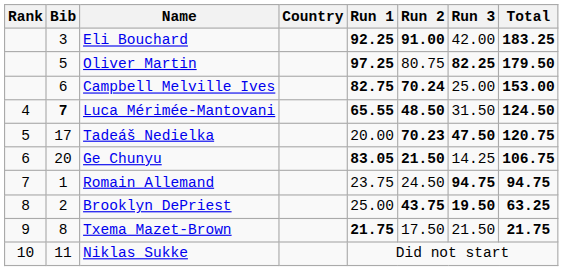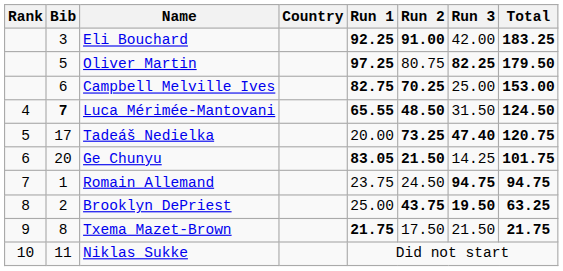 <table class="wikitable sortable" style="text-align:center">
 <tr>
 <th>Rank</th>
 <th>Bib</th>
 <th>Name</th>
 <th>Country</th>
 <th>Run 1</th>
 <th>Run 2</th>
 <th>Run 3</th>
 <th>Total</th>
 </tr>
 <tr>
 <td></td>
 <td>3</td>
 <td align=left><a href='#'>Eli Bouchard</a></td>
 <td align=left></td>
 <td><strong>92.25</strong></td>
 <td><strong>91.00</strong></td>
 <td>42.00</td>
 <td><strong>183.25</strong></td>
 </tr>
 <tr>
 <td></td>
 <td>5</td>
 <td align=left><a href='#'>Oliver Martin</a></td>
 <td align=left></td>
 <td><strong>97.25</strong></td>
 <td>80.75</td>
 <td><strong>82.25</strong></td>
 <td><strong>179.50</strong></td>
 </tr>
 <tr>
 <td></td>
 <td>6</td>
 <td align=left><a href='#'>Campbell Melville Ives</a></td>
 <td align=left></td>
 <td><strong>82.75</strong></td>
-<td><strong>70.24</strong></td>
+<td><strong>70.25</strong></td>
 <td>25.00</td>
 <td><strong>153.00</strong></td>
 </tr>
 <tr>
 <td>4</td>
 <td><strong>7</strong></td>
 <td align=left><a href='#'>Luca Mérimée-Mantovani</a></td>
 <td align=left></td>
 <td><strong>65.55</strong></td>
 <td><strong>48.50</strong></td>
 <td>31.50</td>
 <td><strong>124.50</strong></td>
 </tr>
 <tr>
 <td>5</td>
 <td>17</td>
 <td align=left><a href='#'>Tadeáš Nedielka</a></td>
 <td align=left></td>
 <td>20.00</td>
-<td><strong>70.23</strong></td>
-<td><strong>47.50</strong></td>
+<td><strong>73.25</strong></td>
+<td><strong>47.40</strong></td>
 <td><strong>120.75</strong></td>
 </tr>
 <tr>
 <td>6</td>
 <td>20</td>
 <td align=left><a href='#'>Ge Chunyu</a></td>
 <td align=left></td>
 <td><strong>83.05</strong></td>
 <td><strong>21.50</strong></td>
 <td>14.25</td>
-<td><strong>106.75</strong></td>
+<td><strong>101.75</strong></td>
 </tr>
 <tr>
 <td>7</td>
 <td>1</td>
 <td align=left><a href='#'>Romain Allemand</a></td>
 <td align=left></td>
 <td>23.75</td>
 <td>24.50</td>
 <td><strong>94.75</strong></td>
 <td><strong>94.75</strong></td>
 </tr>
 <tr>
 <td>8</td>
 <td>2</td>
 <td align=left><a href='#'>Brooklyn DePriest</a></td>
 <td align=left></td>
 <td>25.00</td>
 <td><strong>43.75</strong></td>
 <td><strong>19.50</strong></td>
 <td><strong>63.25</strong></td>
 </tr>
 <tr>
 <td>9</td>
 <td>8</td>
 <td align=left><a href='#'>Txema Mazet-Brown</a></td>
 <td align=left></td>
 <td><strong>21.75</strong></td>
 <td>17.50</td>
 <td>21.50</td>
 <td><strong>21.75</strong></td>
 </tr>
 <tr>
 <td>10</td>
 <td>11</td>
 <td align=left><a href='#'>Niklas Sukke</a></td>
 <td align=left></td>
 <td colspan=4>Did not start</td>
 </tr>
 </table>
